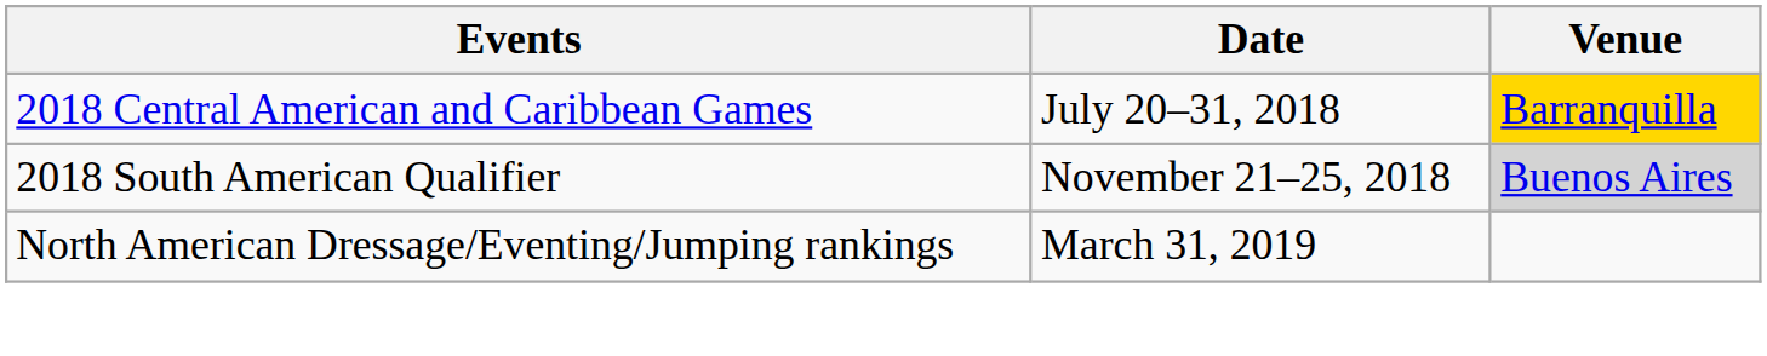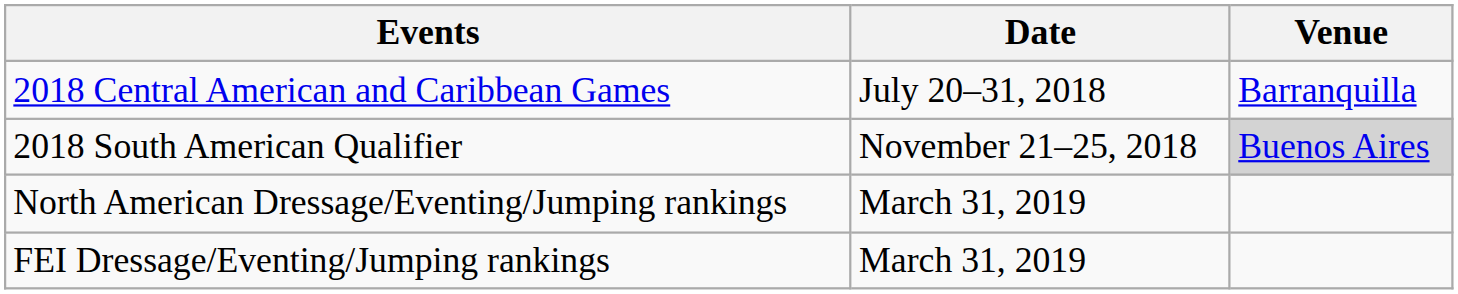 <table class="wikitable" width=650>
 <tr>
 <th>Events</th>
 <th>Date</th>
 <th>Venue</th>
 </tr>
 <tr>
 <td><a href='#'>2018 Central American and Caribbean Games</a></td>
 <td>July 20–31, 2018</td>
-<td style="background: gold;"> <a href='#'>Barranquilla</a></td>
+<td> <a href='#'>Barranquilla</a></td>
 </tr>
 <tr>
 <td>2018 South American Qualifier</td>
 <td>November 21–25, 2018</td>
 <td style="background: lightgrey;"> <a href='#'>Buenos Aires</a></td>
 </tr>
 <tr>
 <td>North American Dressage/Eventing/Jumping rankings</td>
 <td>March 31, 2019</td>
 <td></td>
 </tr>
+<tr>
+<td>FEI Dressage/Eventing/Jumping rankings</td>
+<td>March 31, 2019</td>
+<td></td>
+</tr>
 </table>
